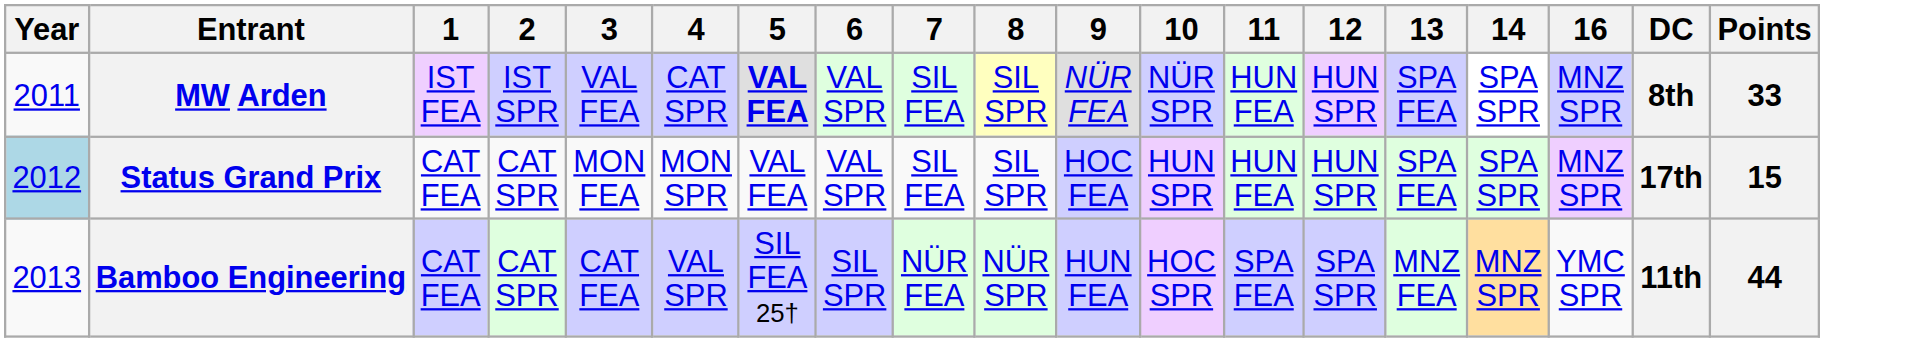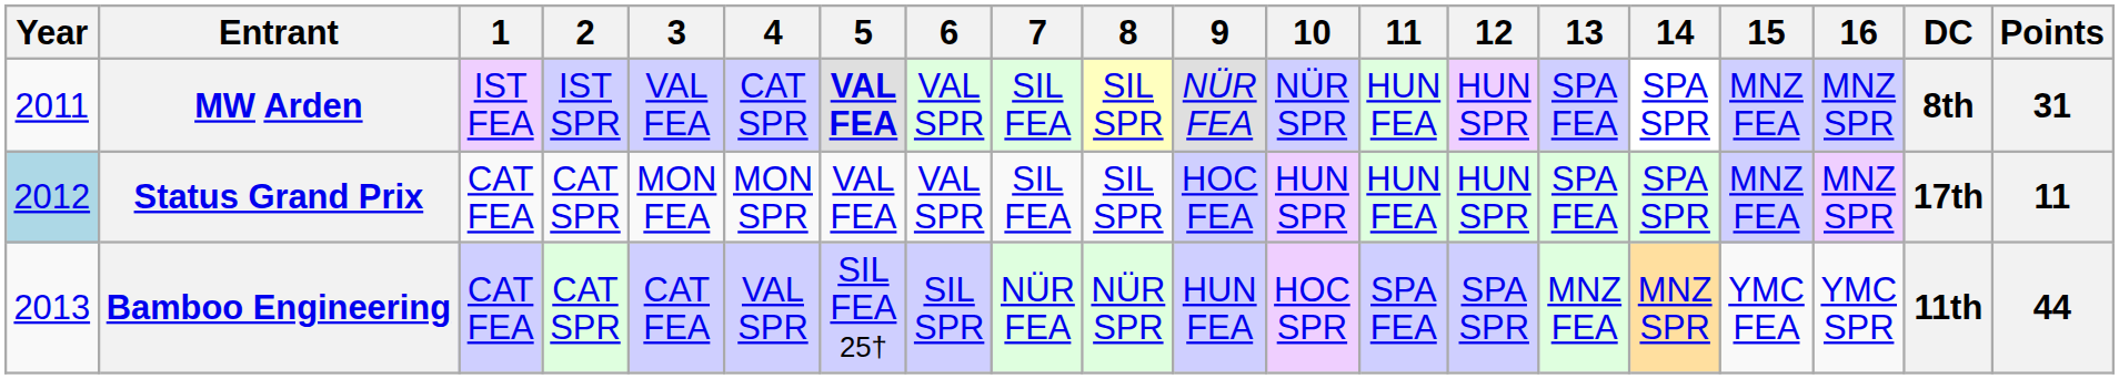 <table class="wikitable" style="text-align:center; font-size:85%">
 <tr>
 <th>Year</th>
 <th>Entrant</th>
 <th>1</th>
 <th>2</th>
 <th>3</th>
 <th>4</th>
 <th>5</th>
 <th>6</th>
 <th>7</th>
 <th>8</th>
 <th>9</th>
 <th>10</th>
 <th>11</th>
 <th>12</th>
 <th>13</th>
 <th>14</th>
+<th>15</th>
 <th>16</th>
 <th>DC</th>
 <th>Points</th>
 </tr>
 <tr>
 <td><a href='#'>2011</a></td>
 <th nowrap><a href='#'>MW</a> <a href='#'>Arden</a></th>
 <td style="background:#efcfff;"><a href='#'>IST<br>FEA</a><br></td>
 <td style="background:#cfcfff;"><a href='#'>IST<br>SPR</a><br></td>
 <td style="background:#CFCFFF;"><a href='#'>VAL<br>FEA</a><br></td>
 <td style="background:#cfcfff;"><a href='#'>CAT<br>SPR</a><br></td>
 <td style="background:#dfdfdf;"><strong><a href='#'>VAL<br>FEA</a></strong><br></td>
 <td style="background:#dfffdf;"><a href='#'>VAL<br>SPR</a><br></td>
 <td style="background:#dfffdf;"><a href='#'>SIL<br>FEA</a><br></td>
 <td style="background:#FFFFBF;"><a href='#'>SIL<br>SPR</a><br></td>
 <td style="background:#dfdfdf;"><em><a href='#'>NÜR<br>FEA</a></em><br></td>
 <td style="background:#cfcfff;"><a href='#'>NÜR<br>SPR</a><br></td>
 <td style="background:#dfffdf;"><a href='#'>HUN<br>FEA</a><br></td>
 <td style="background:#efcfff;"><a href='#'>HUN<br>SPR</a><br></td>
 <td style="background:#cfcfff;"><a href='#'>SPA<br>FEA</a><br></td>
 <td style="background:#ffffff;"><a href='#'>SPA<br>SPR</a><br></td>
+<td style="background:#cfcfff;"><a href='#'>MNZ<br>FEA</a><br></td>
 <td style="background:#cfcfff;"><a href='#'>MNZ<br>SPR</a><br></td>
 <th>8th</th>
-<th>33</th>
+<th>31</th>
 </tr>
 <tr>
 <td style="background: lightblue;"><a href='#'>2012</a></td>
 <th nowrap><a href='#'>Status Grand Prix</a></th>
 <td><a href='#'>CAT<br>FEA</a></td>
 <td><a href='#'>CAT<br>SPR</a></td>
 <td><a href='#'>MON<br>FEA</a></td>
 <td><a href='#'>MON<br>SPR</a></td>
 <td><a href='#'>VAL<br>FEA</a></td>
 <td><a href='#'>VAL<br>SPR</a></td>
 <td><a href='#'>SIL<br>FEA</a></td>
 <td><a href='#'>SIL<br>SPR</a></td>
 <td style="background:#cfcfff;"><a href='#'>HOC<br>FEA</a><br></td>
 <td style="background:#EFCFFF;"><a href='#'>HUN<br>SPR</a><br></td>
 <td style="background:#dfffdf;"><a href='#'>HUN<br>FEA</a><br></td>
 <td style="background:#dfffdf;"><a href='#'>HUN<br>SPR</a><br></td>
 <td style="background:#dfffdf;"><a href='#'>SPA<br>FEA</a><br></td>
 <td style="background:#dfffdf;"><a href='#'>SPA<br>SPR</a><br></td>
+<td style="background:#cfcfff;"><a href='#'>MNZ<br>FEA</a><br></td>
 <td style="background:#efcfff;"><a href='#'>MNZ<br>SPR</a><br></td>
 <th>17th</th>
-<th>15</th>
+<th>11</th>
 </tr>
 <tr>
 <td><a href='#'>2013</a></td>
 <th nowrap><a href='#'>Bamboo Engineering</a></th>
 <td style="background:#CFCFFF;"><a href='#'>CAT<br>FEA</a><br></td>
 <td style="background:#DFFFDF;"><a href='#'>CAT<br>SPR</a><br></td>
 <td style="background:#cfcfff;"><a href='#'>CAT<br>FEA</a><br></td>
 <td style="background:#CFCFFF;"><a href='#'>VAL<br>SPR</a><br></td>
 <td style="background:#CFCFFF;"><a href='#'>SIL<br>FEA</a><br><small>25†</small></td>
 <td style="background:#CFCFFF;"><a href='#'>SIL<br>SPR</a><br></td>
 <td style="background:#DFFFDF;"><a href='#'>NÜR<br>FEA</a><br></td>
 <td style="background:#DFFFDF;"><a href='#'>NÜR<br>SPR</a><br></td>
 <td style="background:#CFCFFF;"><a href='#'>HUN<br>FEA</a><br></td>
 <td style="background:#efcfff;"><a href='#'>HOC<br>SPR</a><br></td>
 <td style="background:#CFCFFF;"><a href='#'>SPA<br>FEA</a><br></td>
 <td style="background:#CFCFFF;"><a href='#'>SPA<br>SPR</a><br></td>
 <td style="background:#DFFFDF;"><a href='#'>MNZ<br>FEA</a><br></td>
 <td style="background:#FFDF9F;"><a href='#'>MNZ<br>SPR</a><br></td>
+<td><a href='#'>YMC<br>FEA</a></td>
 <td><a href='#'>YMC<br>SPR</a></td>
 <th>11th</th>
 <th>44</th>
 </tr>
 </table>
